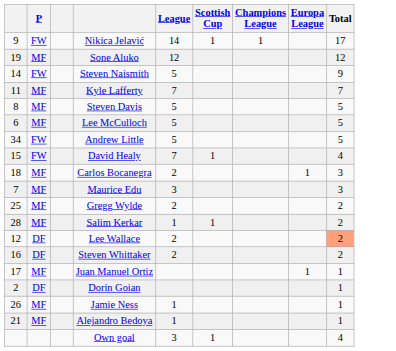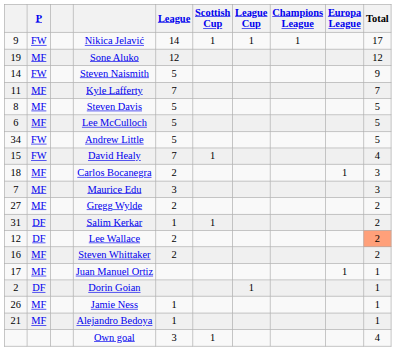 <table class="wikitable sortable" style="text-align: center;">
 <tr>
 <th width=28><br></th>
 <th width=28><a href='#'>P</a><br></th>
 <th width=28><br></th>
 <th><br></th>
 <th><a href='#'>League</a><br></th>
 <th><a href='#'>Scottish<br>Cup</a><br></th>
+<th><a href='#'>League<br>Cup</a><br></th>
 <th><a href='#'>Champions<br>League</a><br></th>
 <th><a href='#'>Europa<br>League</a><br></th>
 <th>Total</th>
 </tr>
 <tr>
 <td>9</td>
 <td><a href='#'>FW</a></td>
 <td></td>
 <td><a href='#'>Nikica Jelavić</a></td>
 <td>14</td>
+<td>1</td>
 <td>1</td>
 <td>1</td>
 <td></td>
 <td>17</td>
 </tr>
 <tr bgcolor = "#F0F0F0">
 <td>19</td>
 <td><a href='#'>MF</a></td>
 <td></td>
 <td><a href='#'>Sone Aluko</a></td>
 <td>12</td>
 <td></td>
 <td></td>
 <td></td>
+<td></td>
 <td>12</td>
 </tr>
 <tr>
 <td>14</td>
 <td><a href='#'>FW</a></td>
 <td></td>
 <td><a href='#'>Steven Naismith</a></td>
 <td>5</td>
+<td></td>
 <td></td>
 <td></td>
 <td></td>
 <td>9</td>
 </tr>
 <tr bgcolor = "#F0F0F0">
 <td>11</td>
 <td><a href='#'>MF</a></td>
 <td></td>
 <td><a href='#'>Kyle Lafferty</a></td>
 <td>7</td>
 <td></td>
 <td></td>
 <td></td>
+<td></td>
 <td>7</td>
 </tr>
 <tr>
 <td>8</td>
 <td><a href='#'>MF</a></td>
 <td></td>
 <td><a href='#'>Steven Davis</a></td>
 <td>5</td>
+<td></td>
 <td></td>
 <td></td>
 <td></td>
 <td>5</td>
 </tr>
 <tr bgcolor = "#F0F0F0">
 <td>6</td>
 <td><a href='#'>MF</a></td>
 <td></td>
 <td><a href='#'>Lee McCulloch</a></td>
 <td>5</td>
 <td></td>
 <td></td>
 <td></td>
+<td></td>
 <td>5</td>
 </tr>
 <tr>
 <td>34</td>
 <td><a href='#'>FW</a></td>
 <td></td>
 <td><a href='#'>Andrew Little</a></td>
 <td>5</td>
+<td></td>
 <td></td>
 <td></td>
 <td></td>
 <td>5</td>
 </tr>
 <tr bgcolor = "#F0F0F0">
 <td>15</td>
 <td><a href='#'>FW</a></td>
 <td></td>
 <td><a href='#'>David Healy</a></td>
 <td>7</td>
 <td>1</td>
 <td></td>
 <td></td>
+<td></td>
 <td>4</td>
 </tr>
 <tr>
 <td>18</td>
 <td><a href='#'>MF</a></td>
 <td></td>
 <td><a href='#'>Carlos Bocanegra</a></td>
 <td>2</td>
+<td></td>
 <td></td>
 <td></td>
 <td>1</td>
 <td>3</td>
 </tr>
 <tr bgcolor = "#F0F0F0">
 <td>7</td>
 <td><a href='#'>MF</a></td>
 <td></td>
 <td><a href='#'>Maurice Edu</a></td>
 <td>3</td>
 <td></td>
 <td></td>
 <td></td>
+<td></td>
 <td>3</td>
 </tr>
 <tr>
-<td>25</td>
+<td>27</td>
 <td><a href='#'>MF</a></td>
 <td></td>
 <td><a href='#'>Gregg Wylde</a></td>
 <td>2</td>
 <td></td>
 <td></td>
 <td></td>
+<td></td>
 <td>2</td>
 </tr>
 <tr bgcolor = "#F0F0F0">
-<td>28</td>
-<td><a href='#'>MF</a></td>
+<td>31</td>
+<td><a href='#'>DF</a></td>
 <td></td>
 <td><a href='#'>Salim Kerkar</a></td>
 <td>1</td>
 <td>1</td>
+<td></td>
 <td></td>
 <td></td>
 <td>2</td>
 </tr>
 <tr>
 <td>12</td>
 <td><a href='#'>DF</a></td>
 <td></td>
 <td><a href='#'>Lee Wallace</a></td>
 <td>2</td>
 <td></td>
 <td></td>
 <td></td>
+<td></td>
 <td style="background: lightsalmon;">2</td>
 </tr>
 <tr bgcolor = "#F0F0F0">
 <td>16</td>
-<td><a href='#'>DF</a></td>
+<td><a href='#'>MF</a></td>
 <td></td>
 <td><a href='#'>Steven Whittaker</a></td>
 <td>2</td>
+<td></td>
 <td></td>
 <td></td>
 <td></td>
 <td>2</td>
 </tr>
 <tr>
 <td>17</td>
 <td><a href='#'>MF</a></td>
 <td></td>
 <td><a href='#'>Juan Manuel Ortiz</a></td>
 <td></td>
 <td></td>
 <td></td>
+<td></td>
 <td>1</td>
 <td>1</td>
 </tr>
 <tr bgcolor = "#F0F0F0">
 <td>2</td>
 <td><a href='#'>DF</a></td>
 <td></td>
 <td><a href='#'>Dorin Goian</a></td>
 <td></td>
 <td></td>
+<td>1</td>
 <td></td>
 <td></td>
 <td>1</td>
 </tr>
 <tr>
 <td>26</td>
 <td><a href='#'>MF</a></td>
 <td></td>
 <td><a href='#'>Jamie Ness</a></td>
 <td>1</td>
+<td></td>
 <td></td>
 <td></td>
 <td></td>
 <td>1</td>
 </tr>
 <tr bgcolor = "#F0F0F0">
 <td>21</td>
 <td><a href='#'>MF</a></td>
 <td></td>
 <td><a href='#'>Alejandro Bedoya</a></td>
 <td>1</td>
 <td></td>
 <td></td>
 <td></td>
+<td></td>
 <td>1</td>
 </tr>
 <tr>
 <td></td>
 <td></td>
 <td></td>
 <td><a href='#'>Own goal</a></td>
 <td>3</td>
 <td>1</td>
 <td></td>
 <td></td>
+<td></td>
 <td>4</td>
 </tr>
 </table>
